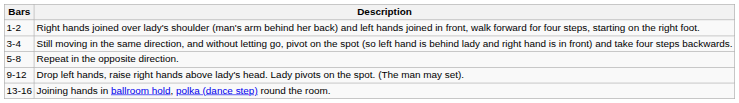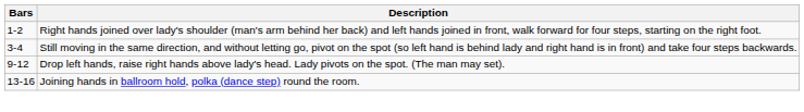 <table class="wikitable">
 <tr>
 <th>Bars</th>
 <th>Description</th>
 </tr>
 <tr>
 <td>1-2</td>
 <td>Right hands joined over lady's shoulder (man's arm behind her back) and left hands joined in front, walk forward for four steps, starting on the right foot.</td>
 </tr>
 <tr>
 <td>3-4</td>
 <td>Still moving in the same direction, and without letting go, pivot on the spot (so left hand is behind lady and right hand is in front) and take four steps backwards.</td>
 </tr>
 <tr>
-<td>5-8</td>
-<td>Repeat in the opposite direction.</td>
-</tr>
-<tr>
 <td>9-12</td>
 <td>Drop left hands, raise right hands above lady's head. Lady pivots on the spot. (The man may set).</td>
 </tr>
 <tr>
 <td>13-16</td>
 <td>Joining hands in <a href='#'>ballroom hold</a>, <a href='#'>polka (dance step)</a> round the room.</td>
 </tr>
 </table>
